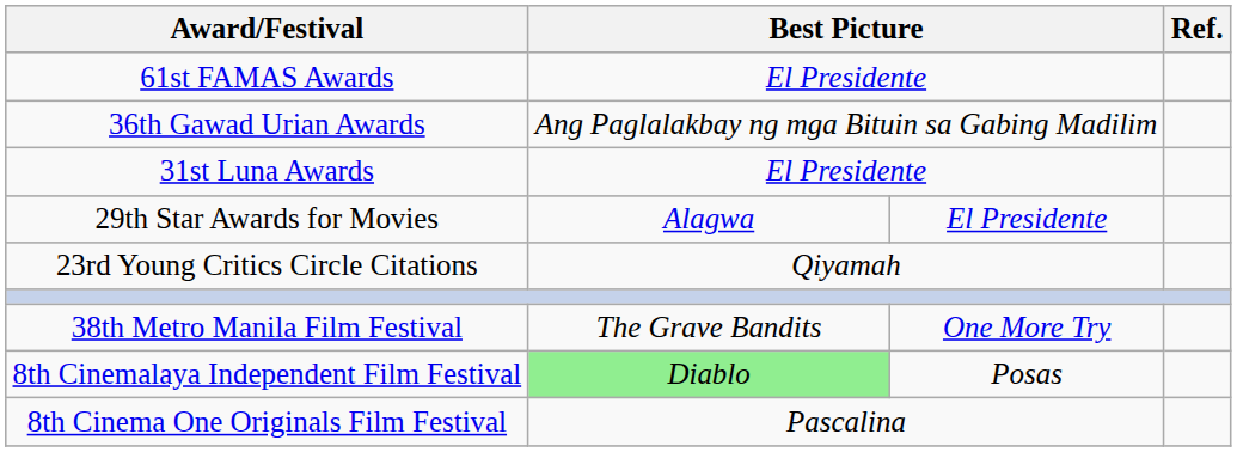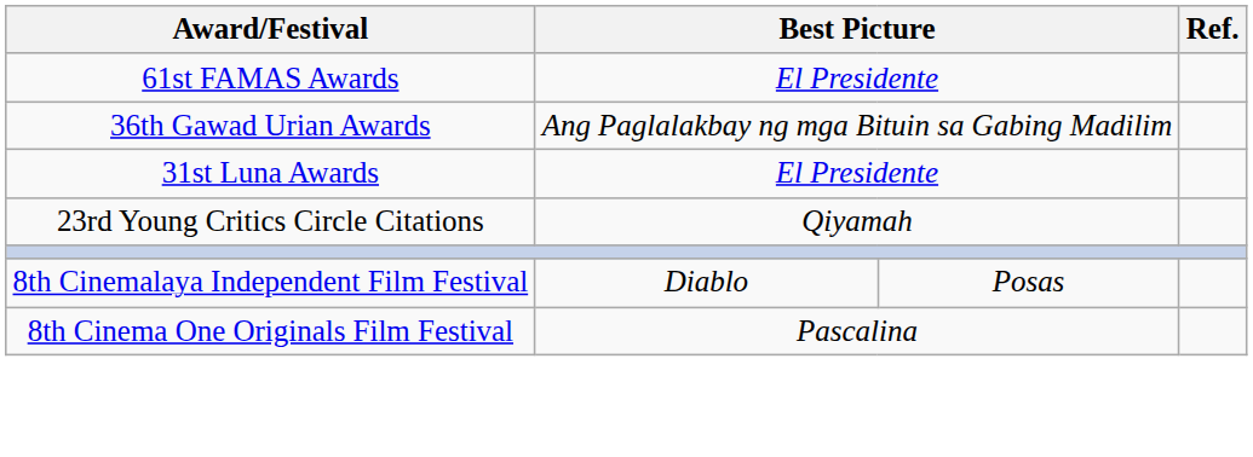 <table class="wikitable" style="text-align:center">
 <tr>
 <th>Award/Festival</th>
 <th colspan=2>Best Picture</th>
 <th>Ref.</th>
 </tr>
 <tr>
 <td><a href='#'>61st FAMAS Awards</a></td>
 <td colspan=2><em><a href='#'>El Presidente</a></em></td>
 <td></td>
 </tr>
 <tr>
 <td><a href='#'>36th Gawad Urian Awards</a></td>
 <td colspan=2><em>Ang Paglalakbay ng mga Bituin sa Gabing Madilim</em></td>
 <td></td>
 </tr>
 <tr>
 <td><a href='#'>31st Luna Awards</a></td>
 <td colspan=2><em><a href='#'>El Presidente</a></em></td>
 <td></td>
 </tr>
 <tr>
-<td>29th Star Awards for Movies</td>
-<td><em><a href='#'>Alagwa</a></em></td>
-<td><em><a href='#'>El Presidente</a></em></td>
-<td></td>
-</tr>
-<tr>
 <td>23rd Young Critics Circle Citations</td>
 <td colspan=2><em>Qiyamah</em></td>
 <td></td>
 </tr>
 <tr>
 <td style="background:#c5d2ea; text-align:center;" colspan=4></td>
 </tr>
 <tr>
-<td><a href='#'>38th Metro Manila Film Festival</a></td>
-<td><em>The Grave Bandits</em></td>
-<td><em><a href='#'>One More Try</a></em></td>
-<td></td>
-</tr>
-<tr>
 <td><a href='#'>8th Cinemalaya Independent Film Festival</a></td>
-<td style="background: lightgreen;"><em>Diablo</em></td>
+<td><em>Diablo</em></td>
 <td><em>Posas</em></td>
 <td></td>
 </tr>
 <tr>
 <td><a href='#'>8th Cinema One Originals Film Festival</a></td>
 <td colspan=2><em>Pascalina</em></td>
 <td></td>
 </tr>
 </table>
